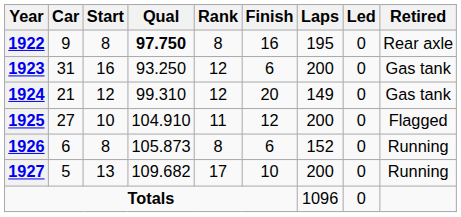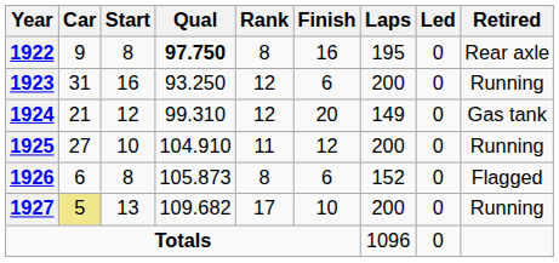 <table class="wikitable" style="text-align:center">
 <tr>
 <th>Year</th>
 <th>Car</th>
 <th>Start</th>
 <th>Qual</th>
 <th>Rank</th>
 <th>Finish</th>
 <th>Laps</th>
 <th>Led</th>
 <th>Retired</th>
 </tr>
 <tr>
 <th><a href='#'>1922</a></th>
 <td>9</td>
 <td>8</td>
 <td><strong>97.750</strong></td>
 <td>8</td>
 <td>16</td>
 <td>195</td>
 <td>0</td>
 <td>Rear axle</td>
 </tr>
 <tr>
 <th><a href='#'>1923</a></th>
 <td>31</td>
 <td>16</td>
 <td>93.250</td>
 <td>12</td>
 <td>6</td>
 <td>200</td>
 <td>0</td>
-<td>Gas tank</td>
+<td>Running</td>
 </tr>
 <tr>
 <th><a href='#'>1924</a></th>
 <td>21</td>
 <td>12</td>
 <td>99.310</td>
 <td>12</td>
 <td>20</td>
 <td>149</td>
 <td>0</td>
 <td>Gas tank</td>
 </tr>
 <tr>
 <th><a href='#'>1925</a></th>
 <td>27</td>
 <td>10</td>
 <td>104.910</td>
 <td>11</td>
 <td>12</td>
 <td>200</td>
 <td>0</td>
-<td>Flagged</td>
+<td>Running</td>
 </tr>
 <tr>
 <th><a href='#'>1926</a></th>
 <td>6</td>
 <td>8</td>
 <td>105.873</td>
 <td>8</td>
 <td>6</td>
 <td>152</td>
 <td>0</td>
-<td>Running</td>
+<td>Flagged</td>
 </tr>
 <tr>
 <th><a href='#'>1927</a></th>
-<td>5</td>
+<td style="background: khaki;">5</td>
 <td>13</td>
 <td>109.682</td>
 <td>17</td>
 <td>10</td>
 <td>200</td>
 <td>0</td>
 <td>Running</td>
 </tr>
 <tr>
 <td colspan=6><strong>Totals</strong></td>
 <td>1096</td>
 <td>0</td>
 <td></td>
 </tr>
 </table>
